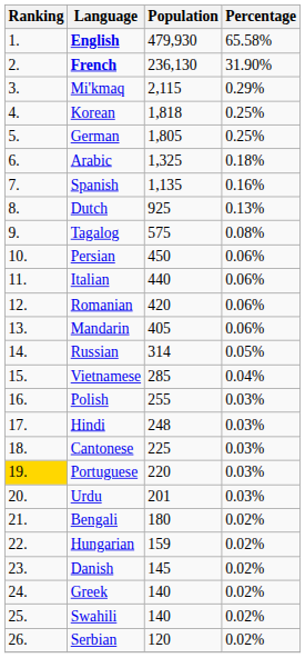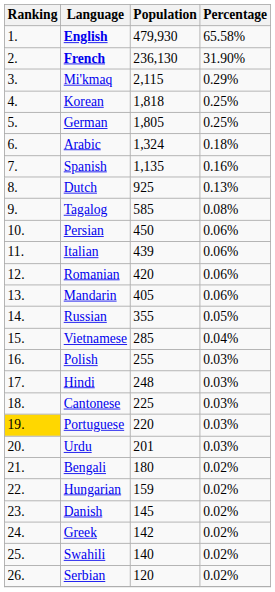 <table class="wikitable">
 <tr>
 <th>Ranking</th>
 <th>Language</th>
 <th>Population</th>
 <th>Percentage</th>
 </tr>
 <tr>
 <td>1.</td>
 <td><strong><a href='#'>English</a></strong></td>
 <td>479,930</td>
 <td>65.58%</td>
 </tr>
 <tr>
 <td>2.</td>
 <td><strong><a href='#'>French</a></strong></td>
 <td>236,130</td>
 <td>31.90%</td>
 </tr>
 <tr>
 <td>3.</td>
 <td><a href='#'>Mi'kmaq</a></td>
 <td>2,115</td>
 <td>0.29%</td>
 </tr>
 <tr>
 <td>4.</td>
 <td><a href='#'>Korean</a></td>
 <td>1,818</td>
 <td>0.25%</td>
 </tr>
 <tr>
 <td>5.</td>
 <td><a href='#'>German</a></td>
 <td>1,805</td>
 <td>0.25%</td>
 </tr>
 <tr>
 <td>6.</td>
 <td><a href='#'>Arabic</a></td>
-<td>1,325</td>
+<td>1,324</td>
 <td>0.18%</td>
 </tr>
 <tr>
 <td>7.</td>
 <td><a href='#'>Spanish</a></td>
 <td>1,135</td>
 <td>0.16%</td>
 </tr>
 <tr>
 <td>8.</td>
 <td><a href='#'>Dutch</a></td>
 <td>925</td>
 <td>0.13%</td>
 </tr>
 <tr>
 <td>9.</td>
 <td><a href='#'>Tagalog</a></td>
-<td>575</td>
+<td>585</td>
 <td>0.08%</td>
 </tr>
 <tr>
 <td>10.</td>
 <td><a href='#'>Persian</a></td>
 <td>450</td>
 <td>0.06%</td>
 </tr>
 <tr>
 <td>11.</td>
 <td><a href='#'>Italian</a></td>
-<td>440</td>
+<td>439</td>
 <td>0.06%</td>
 </tr>
 <tr>
 <td>12.</td>
 <td><a href='#'>Romanian</a></td>
 <td>420</td>
 <td>0.06%</td>
 </tr>
 <tr>
 <td>13.</td>
 <td><a href='#'>Mandarin</a></td>
 <td>405</td>
 <td>0.06%</td>
 </tr>
 <tr>
 <td>14.</td>
 <td><a href='#'>Russian</a></td>
-<td>314</td>
+<td>355</td>
 <td>0.05%</td>
 </tr>
 <tr>
 <td>15.</td>
 <td><a href='#'>Vietnamese</a></td>
 <td>285</td>
 <td>0.04%</td>
 </tr>
 <tr>
 <td>16.</td>
 <td><a href='#'>Polish</a></td>
 <td>255</td>
 <td>0.03%</td>
 </tr>
 <tr>
 <td>17.</td>
 <td><a href='#'>Hindi</a></td>
 <td>248</td>
 <td>0.03%</td>
 </tr>
 <tr>
 <td>18.</td>
 <td><a href='#'>Cantonese</a></td>
 <td>225</td>
 <td>0.03%</td>
 </tr>
 <tr>
 <td style="background: gold;">19.</td>
 <td><a href='#'>Portuguese</a></td>
 <td>220</td>
 <td>0.03%</td>
 </tr>
 <tr>
 <td>20.</td>
 <td><a href='#'>Urdu</a></td>
 <td>201</td>
 <td>0.03%</td>
 </tr>
 <tr>
 <td>21.</td>
 <td><a href='#'>Bengali</a></td>
 <td>180</td>
 <td>0.02%</td>
 </tr>
 <tr>
 <td>22.</td>
 <td><a href='#'>Hungarian</a></td>
 <td>159</td>
 <td>0.02%</td>
 </tr>
 <tr>
 <td>23.</td>
 <td><a href='#'>Danish</a></td>
 <td>145</td>
 <td>0.02%</td>
 </tr>
 <tr>
 <td>24.</td>
 <td><a href='#'>Greek</a></td>
-<td>140</td>
+<td>142</td>
 <td>0.02%</td>
 </tr>
 <tr>
 <td>25.</td>
 <td><a href='#'>Swahili</a></td>
 <td>140</td>
 <td>0.02%</td>
 </tr>
 <tr>
 <td>26.</td>
 <td><a href='#'>Serbian</a></td>
 <td>120</td>
 <td>0.02%</td>
 </tr>
 <tr>
 </tr>
 </table>
